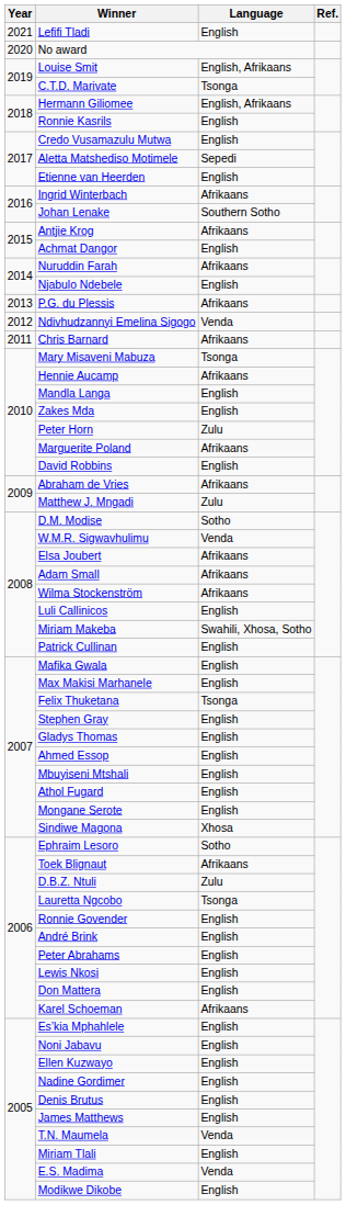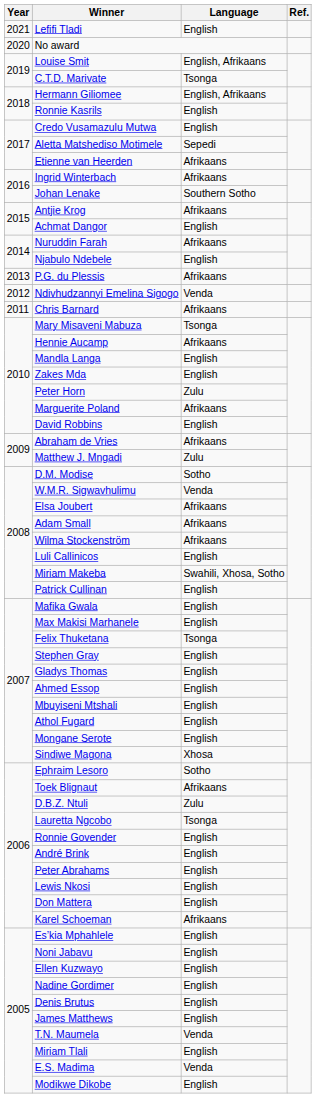 <table class="wikitable sortable">
 <tr>
 <th>Year</th>
 <th>Winner</th>
 <th>Language</th>
 <th>Ref.</th>
 </tr>
 <tr>
 <td>2021</td>
 <td><a href='#'>Lefifi Tladi</a></td>
 <td>English</td>
 <td></td>
 </tr>
 <tr>
 <td>2020</td>
 <td colspan="2">No award</td>
 <td></td>
 </tr>
 <tr>
 <td rowspan="2">2019</td>
 <td><a href='#'>Louise Smit</a></td>
 <td>English, Afrikaans</td>
 <td rowspan="2"></td>
 </tr>
 <tr>
 <td><a href='#'>C.T.D. Marivate</a></td>
 <td>Tsonga</td>
 </tr>
 <tr>
 <td rowspan="2">2018</td>
 <td><a href='#'>Hermann Giliomee</a></td>
 <td>English, Afrikaans</td>
 <td rowspan="2"></td>
 </tr>
 <tr>
 <td><a href='#'>Ronnie Kasrils</a></td>
 <td>English</td>
 </tr>
 <tr>
 <td rowspan="3">2017</td>
 <td><a href='#'>Credo Vusamazulu Mutwa</a></td>
 <td>English</td>
 <td rowspan="3"></td>
 </tr>
 <tr>
 <td><a href='#'>Aletta Matshediso Motimele</a></td>
 <td>Sepedi</td>
 </tr>
 <tr>
 <td><a href='#'>Etienne van Heerden</a></td>
-<td>English</td>
+<td>Afrikaans</td>
 </tr>
 <tr>
 <td rowspan="2">2016</td>
 <td><a href='#'>Ingrid Winterbach</a></td>
 <td>Afrikaans</td>
 <td rowspan="2"></td>
 </tr>
 <tr>
 <td><a href='#'>Johan Lenake</a></td>
 <td>Southern Sotho</td>
 </tr>
 <tr>
 <td rowspan="2">2015</td>
 <td><a href='#'>Antjie Krog</a></td>
 <td>Afrikaans</td>
 <td rowspan="2"></td>
 </tr>
 <tr>
 <td><a href='#'>Achmat Dangor</a></td>
 <td>English</td>
 </tr>
 <tr>
 <td rowspan="2">2014</td>
 <td><a href='#'>Nuruddin Farah</a></td>
 <td>Afrikaans</td>
 <td rowspan="2"></td>
 </tr>
 <tr>
 <td><a href='#'>Njabulo Ndebele</a></td>
 <td>English</td>
 </tr>
 <tr>
 <td>2013</td>
 <td><a href='#'>P.G. du Plessis</a></td>
 <td>Afrikaans</td>
 <td></td>
 </tr>
 <tr>
 <td>2012</td>
 <td><a href='#'>Ndivhudzannyi Emelina Sigogo</a></td>
 <td>Venda</td>
 <td></td>
 </tr>
 <tr>
 <td>2011</td>
 <td><a href='#'>Chris Barnard</a></td>
 <td>Afrikaans</td>
 <td></td>
 </tr>
 <tr>
 <td rowspan="7">2010</td>
 <td><a href='#'>Mary Misaveni Mabuza</a></td>
 <td>Tsonga</td>
 <td rowspan="7"></td>
 </tr>
 <tr>
 <td><a href='#'>Hennie Aucamp</a></td>
 <td>Afrikaans</td>
 </tr>
 <tr>
 <td><a href='#'>Mandla Langa</a></td>
 <td>English</td>
 </tr>
 <tr>
 <td><a href='#'>Zakes Mda</a></td>
 <td>English</td>
 </tr>
 <tr>
 <td><a href='#'>Peter Horn</a></td>
 <td>Zulu</td>
 </tr>
 <tr>
 <td><a href='#'>Marguerite Poland</a></td>
 <td>Afrikaans</td>
 </tr>
 <tr>
 <td><a href='#'>David Robbins</a></td>
 <td>English</td>
 </tr>
 <tr>
 <td rowspan="2">2009</td>
 <td><a href='#'>Abraham de Vries</a></td>
 <td>Afrikaans</td>
 <td rowspan="2"></td>
 </tr>
 <tr>
 <td><a href='#'>Matthew J. Mngadi</a></td>
 <td>Zulu</td>
 </tr>
 <tr>
 <td rowspan="8">2008</td>
 <td><a href='#'>D.M. Modise</a></td>
 <td>Sotho</td>
 <td rowspan="8"></td>
 </tr>
 <tr>
 <td><a href='#'>W.M.R. Sigwavhulimu</a></td>
 <td>Venda</td>
 </tr>
 <tr>
 <td><a href='#'>Elsa Joubert</a></td>
 <td>Afrikaans</td>
 </tr>
 <tr>
 <td><a href='#'>Adam Small</a></td>
 <td>Afrikaans</td>
 </tr>
 <tr>
 <td><a href='#'>Wilma Stockenström</a></td>
 <td>Afrikaans</td>
 </tr>
 <tr>
 <td><a href='#'>Luli Callinicos</a></td>
 <td>English</td>
 </tr>
 <tr>
 <td><a href='#'>Miriam Makeba</a></td>
 <td>Swahili, Xhosa, Sotho</td>
 </tr>
 <tr>
 <td><a href='#'>Patrick Cullinan</a></td>
 <td>English</td>
 </tr>
 <tr>
 <td rowspan="10">2007</td>
 <td><a href='#'>Mafika Gwala</a></td>
 <td>English</td>
 <td rowspan="10"></td>
 </tr>
 <tr>
 <td><a href='#'>Max Makisi Marhanele</a></td>
 <td>English</td>
 </tr>
 <tr>
 <td><a href='#'>Felix Thuketana</a></td>
 <td>Tsonga</td>
 </tr>
 <tr>
 <td><a href='#'>Stephen Gray</a></td>
 <td>English</td>
 </tr>
 <tr>
 <td><a href='#'>Gladys Thomas</a></td>
 <td>English</td>
 </tr>
 <tr>
 <td><a href='#'>Ahmed Essop</a></td>
 <td>English</td>
 </tr>
 <tr>
 <td><a href='#'>Mbuyiseni Mtshali</a></td>
 <td>English</td>
 </tr>
 <tr>
 <td><a href='#'>Athol Fugard</a></td>
 <td>English</td>
 </tr>
 <tr>
 <td><a href='#'>Mongane Serote</a></td>
 <td>English</td>
 </tr>
 <tr>
 <td><a href='#'>Sindiwe Magona</a></td>
 <td>Xhosa</td>
 </tr>
 <tr>
 <td rowspan="10">2006</td>
 <td><a href='#'>Ephraim Lesoro</a></td>
 <td>Sotho</td>
 <td rowspan="10"></td>
 </tr>
 <tr>
 <td><a href='#'>Toek Blignaut</a></td>
 <td>Afrikaans</td>
 </tr>
 <tr>
 <td><a href='#'>D.B.Z. Ntuli</a></td>
 <td>Zulu</td>
 </tr>
 <tr>
 <td><a href='#'>Lauretta Ngcobo</a></td>
 <td>Tsonga</td>
 </tr>
 <tr>
 <td><a href='#'>Ronnie Govender</a></td>
 <td>English</td>
 </tr>
 <tr>
 <td><a href='#'>André Brink</a></td>
 <td>English</td>
 </tr>
 <tr>
 <td><a href='#'>Peter Abrahams</a></td>
 <td>English</td>
 </tr>
 <tr>
 <td><a href='#'>Lewis Nkosi</a></td>
 <td>English</td>
 </tr>
 <tr>
 <td><a href='#'>Don Mattera</a></td>
 <td>English</td>
 </tr>
 <tr>
 <td><a href='#'>Karel Schoeman</a></td>
 <td>Afrikaans</td>
 </tr>
 <tr>
 <td rowspan="10">2005</td>
 <td><a href='#'>Es’kia Mphahlele</a></td>
 <td>English</td>
 <td rowspan="10"></td>
 </tr>
 <tr>
 <td><a href='#'>Noni Jabavu</a></td>
 <td>English</td>
 </tr>
 <tr>
 <td><a href='#'>Ellen Kuzwayo</a></td>
 <td>English</td>
 </tr>
 <tr>
 <td><a href='#'>Nadine Gordimer</a></td>
 <td>English</td>
 </tr>
 <tr>
 <td><a href='#'>Denis Brutus</a></td>
 <td>English</td>
 </tr>
 <tr>
 <td><a href='#'>James Matthews</a></td>
 <td>English</td>
 </tr>
 <tr>
 <td><a href='#'>T.N. Maumela</a></td>
 <td>Venda</td>
 </tr>
 <tr>
 <td><a href='#'>Miriam Tlali</a></td>
 <td>English</td>
 </tr>
 <tr>
 <td><a href='#'>E.S. Madima</a></td>
 <td>Venda</td>
 </tr>
 <tr>
 <td><a href='#'>Modikwe Dikobe</a></td>
 <td>English</td>
 </tr>
 </table>
